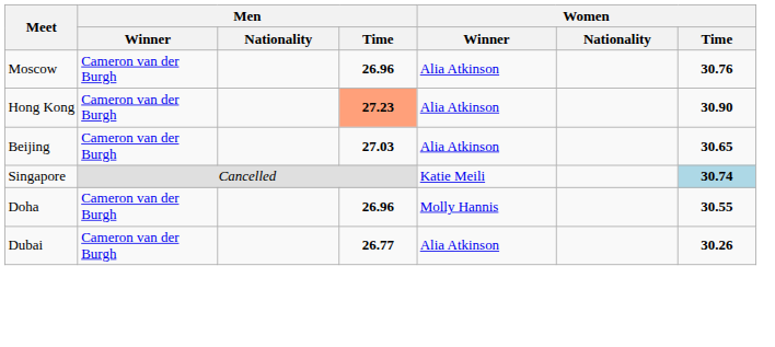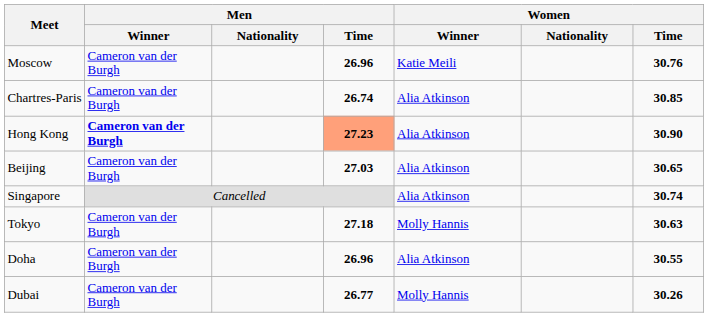 <table class="wikitable">
 <tr>
 <th rowspan="2">Meet</th>
 <th colspan="3">Men</th>
 <th colspan="3">Women</th>
 </tr>
 <tr>
 <th width=150>Winner</th>
 <th width=130>Nationality</th>
 <th width=80>Time</th>
 <th width=150>Winner</th>
 <th width=130>Nationality</th>
 <th width=80>Time</th>
 </tr>
 <tr>
 <td>Moscow</td>
 <td><a href='#'>Cameron van der Burgh</a></td>
 <td></td>
 <td align=center><strong>26.96</strong></td>
-<td><a href='#'>Alia Atkinson</a></td>
+<td><a href='#'>Katie Meili</a></td>
 <td></td>
 <td align=center><strong>30.76</strong></td>
 </tr>
 <tr>
+<td>Chartres-Paris</td>
+<td><a href='#'>Cameron van der Burgh</a></td>
+<td></td>
+<td align=center><strong>26.74</strong></td>
+<td><a href='#'>Alia Atkinson</a></td>
+<td></td>
+<td align=center><strong>30.85</strong></td>
+</tr>
+<tr>
 <td>Hong Kong</td>
-<td><a href='#'>Cameron van der Burgh</a></td>
+<td><strong><a href='#'>Cameron van der Burgh</a></strong></td>
 <td></td>
 <td align=center style="background: lightsalmon;"><strong>27.23</strong></td>
 <td><a href='#'>Alia Atkinson</a></td>
 <td></td>
 <td align=center><strong>30.90</strong></td>
 </tr>
 <tr>
 <td>Beijing</td>
 <td><a href='#'>Cameron van der Burgh</a></td>
 <td></td>
 <td align=center><strong>27.03</strong></td>
 <td><a href='#'>Alia Atkinson</a></td>
 <td></td>
 <td align=center><strong>30.65</strong></td>
 </tr>
 <tr>
 <td>Singapore</td>
 <td colspan=3 align=center style="background:#dfdfdf"><em>Cancelled</em></td>
-<td><a href='#'>Katie Meili</a></td>
+<td><a href='#'>Alia Atkinson</a></td>
 <td></td>
-<td align=center style="background: lightblue;"><strong>30.74</strong></td>
+<td align=center><strong>30.74</strong></td>
+</tr>
+<tr>
+<td>Tokyo</td>
+<td><a href='#'>Cameron van der Burgh</a></td>
+<td></td>
+<td align=center><strong>27.18</strong></td>
+<td><a href='#'>Molly Hannis</a></td>
+<td></td>
+<td align=center><strong>30.63</strong></td>
 </tr>
 <tr>
 <td>Doha</td>
 <td><a href='#'>Cameron van der Burgh</a></td>
 <td></td>
 <td align=center><strong>26.96</strong></td>
-<td><a href='#'>Molly Hannis</a></td>
+<td><a href='#'>Alia Atkinson</a></td>
 <td></td>
 <td align=center><strong>30.55</strong></td>
 </tr>
 <tr>
 <td>Dubai</td>
 <td><a href='#'>Cameron van der Burgh</a></td>
 <td></td>
 <td align=center><strong>26.77</strong></td>
-<td><a href='#'>Alia Atkinson</a></td>
+<td><a href='#'>Molly Hannis</a></td>
 <td></td>
 <td align=center><strong>30.26</strong></td>
 </tr>
 </table>
